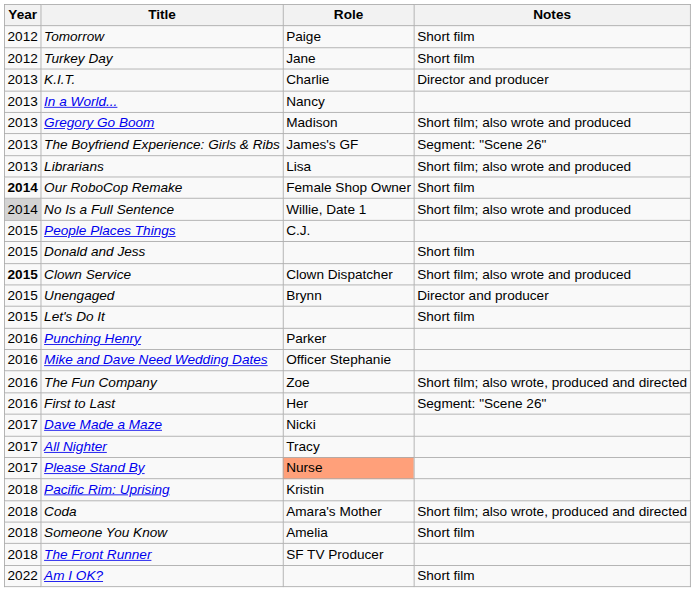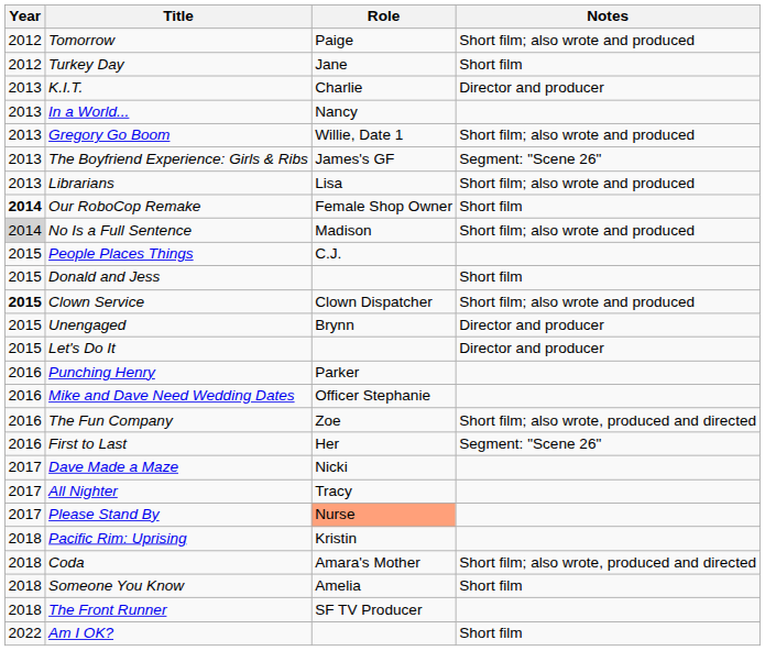 <table class="wikitable unsortable">
 <tr>
 <th>Year</th>
 <th>Title</th>
 <th>Role</th>
 <th>Notes</th>
 </tr>
 <tr>
 <td>2012</td>
 <td><em>Tomorrow</em></td>
 <td>Paige</td>
-<td>Short film</td>
+<td>Short film; also wrote and produced</td>
 </tr>
 <tr>
 <td>2012</td>
 <td><em>Turkey Day</em></td>
 <td>Jane</td>
 <td>Short film</td>
 </tr>
 <tr>
 <td>2013</td>
 <td><em>K.I.T.</em></td>
 <td>Charlie</td>
 <td>Director and producer</td>
 </tr>
 <tr>
 <td>2013</td>
 <td><em><a href='#'>In a World...</a></em></td>
 <td>Nancy</td>
 <td></td>
 </tr>
 <tr>
 <td>2013</td>
 <td><em><a href='#'>Gregory Go Boom</a></em></td>
-<td>Madison</td>
+<td>Willie, Date 1</td>
 <td>Short film; also wrote and produced</td>
 </tr>
 <tr>
 <td>2013</td>
 <td><em>The Boyfriend Experience: Girls & Ribs</em></td>
 <td>James's GF</td>
 <td>Segment: "Scene 26"</td>
 </tr>
 <tr>
 <td>2013</td>
 <td><em>Librarians</em></td>
 <td>Lisa</td>
 <td>Short film; also wrote and produced</td>
 </tr>
 <tr>
 <td><strong>2014</strong></td>
 <td><em>Our RoboCop Remake</em></td>
 <td>Female Shop Owner</td>
 <td>Short film</td>
 </tr>
 <tr>
 <td style="background: lightgrey;">2014</td>
 <td><em>No Is a Full Sentence</em></td>
-<td>Willie, Date 1</td>
+<td>Madison</td>
 <td>Short film; also wrote and produced</td>
 </tr>
 <tr>
 <td>2015</td>
 <td><em><a href='#'>People Places Things</a></em></td>
 <td>C.J.</td>
 <td></td>
 </tr>
 <tr>
 <td>2015</td>
 <td><em>Donald and Jess</em></td>
 <td></td>
 <td>Short film</td>
 </tr>
 <tr>
 <td><strong>2015</strong></td>
 <td><em>Clown Service</em></td>
 <td>Clown Dispatcher</td>
 <td>Short film; also wrote and produced</td>
 </tr>
 <tr>
 <td>2015</td>
 <td><em>Unengaged</em></td>
 <td>Brynn</td>
 <td>Director and producer</td>
 </tr>
 <tr>
 <td>2015</td>
 <td><em>Let's Do It</em></td>
 <td></td>
-<td>Short film</td>
+<td>Director and producer</td>
 </tr>
 <tr>
 <td>2016</td>
 <td><em><a href='#'>Punching Henry</a></em></td>
 <td>Parker</td>
 <td></td>
 </tr>
 <tr>
 <td>2016</td>
 <td><em><a href='#'>Mike and Dave Need Wedding Dates</a></em></td>
 <td>Officer Stephanie</td>
 <td></td>
 </tr>
 <tr>
 <td>2016</td>
 <td><em>The Fun Company</em></td>
 <td>Zoe</td>
 <td>Short film; also wrote, produced and directed</td>
 </tr>
 <tr>
 <td>2016</td>
 <td><em>First to Last</em></td>
 <td>Her</td>
 <td>Segment: "Scene 26"</td>
 </tr>
 <tr>
 <td>2017</td>
 <td><em><a href='#'>Dave Made a Maze</a></em></td>
 <td>Nicki</td>
 <td></td>
 </tr>
 <tr>
 <td>2017</td>
 <td><em><a href='#'>All Nighter</a></em></td>
 <td>Tracy</td>
 <td></td>
 </tr>
 <tr>
 <td>2017</td>
 <td><em><a href='#'>Please Stand By</a></em></td>
 <td style="background: lightsalmon;">Nurse</td>
 <td></td>
 </tr>
 <tr>
 <td>2018</td>
 <td><em><a href='#'>Pacific Rim: Uprising</a></em></td>
 <td>Kristin</td>
 <td></td>
 </tr>
 <tr>
 <td>2018</td>
 <td><em>Coda</em></td>
 <td>Amara's Mother</td>
 <td>Short film; also wrote, produced and directed</td>
 </tr>
 <tr>
 <td>2018</td>
 <td><em>Someone You Know</em></td>
 <td>Amelia</td>
 <td>Short film</td>
 </tr>
 <tr>
 <td>2018</td>
 <td><em><a href='#'>The Front Runner</a></em></td>
 <td>SF TV Producer</td>
 <td></td>
 </tr>
 <tr>
 <td>2022</td>
 <td><em><a href='#'>Am I OK?</a></em></td>
 <td></td>
 <td>Short film</td>
 </tr>
 </table>
